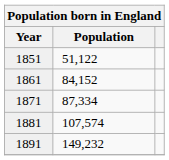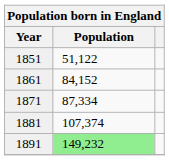 <table class="wikitable sortable" style="float:right; clear:right; margin-left:1em; font-size:95%">
 <tr>
 <th colspan="5">Population born in England <br></th>
 </tr>
 <tr>
 <th>Year</th>
 <th>Population</th>
 <th></th>
 </tr>
 <tr>
 <td style="background:#f0f0f0; text-align: center;">1851</td>
 <td style="text-align: left; padding-left: 10px;">51,122</td>
 <td></td>
 </tr>
 <tr>
 <td style="background:#f0f0f0; text-align: center;">1861</td>
 <td style="text-align: left; padding-left: 10px;">84,152</td>
 <td></td>
 </tr>
 <tr>
 <td style="background:#f0f0f0; text-align: center;">1871</td>
 <td style="text-align: left; padding-left: 10px;">87,334</td>
 <td></td>
 </tr>
 <tr>
 <td style="background:#f0f0f0; text-align: center;">1881</td>
-<td style="text-align: left; padding-left: 10px;">107,574</td>
+<td style="text-align: left; padding-left: 10px;">107,374</td>
 <td></td>
 </tr>
 <tr>
 <td style="background:#f0f0f0; text-align: center;">1891</td>
-<td style="text-align: left; padding-left: 10px;">149,232</td>
+<td style="background: lightgreen; text-align: left; padding-left: 10px;">149,232</td>
 <td></td>
 </tr>
 <tr>
 </tr>
 </table>
